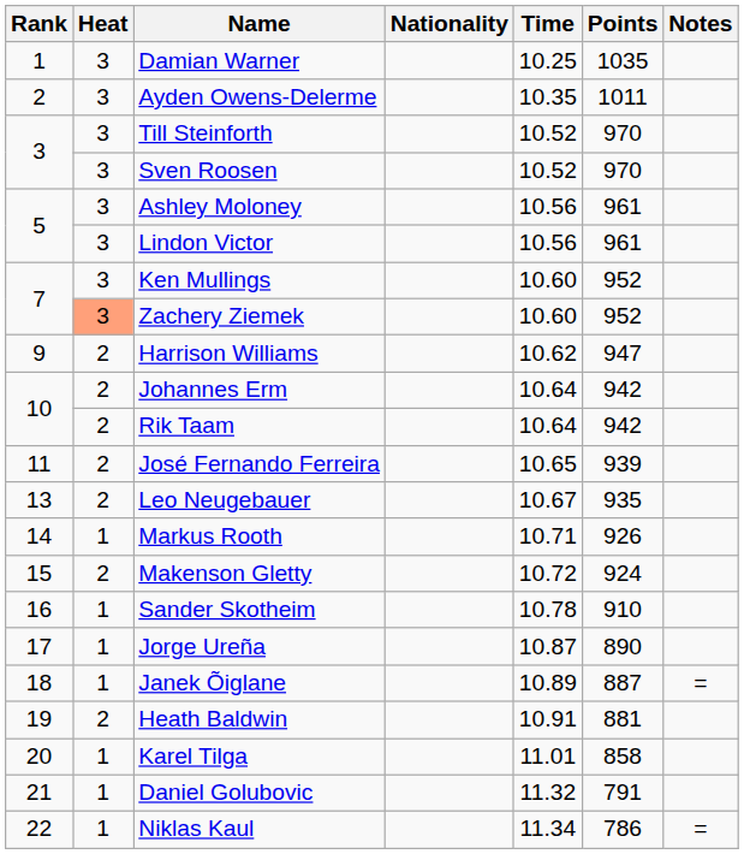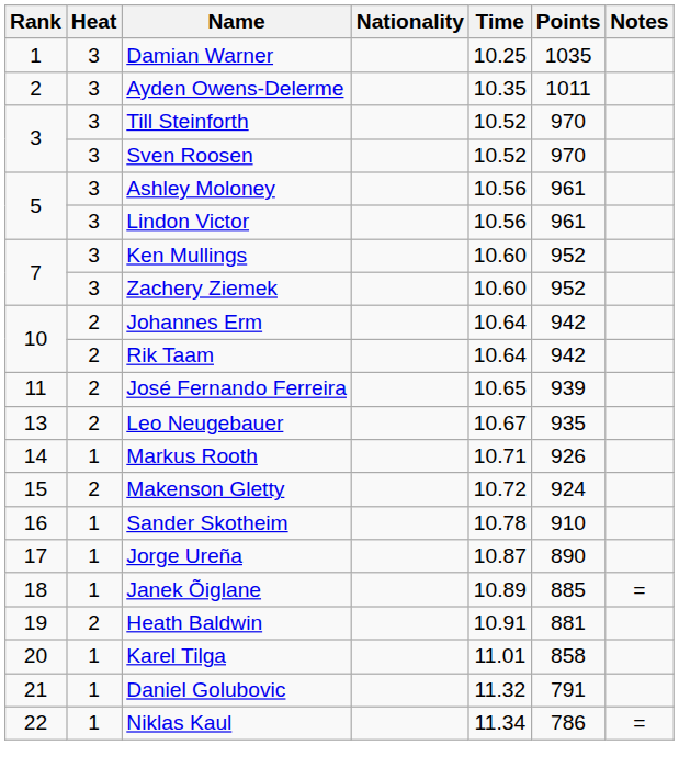 <table class="wikitable sortable" style="text-align:center">
 <tr>
 <th>Rank</th>
 <th>Heat</th>
 <th>Name</th>
 <th>Nationality</th>
 <th>Time</th>
 <th>Points</th>
 <th>Notes</th>
 </tr>
 <tr>
 <td>1</td>
 <td>3</td>
 <td align="left"><a href='#'>Damian Warner</a></td>
 <td align="left"></td>
 <td>10.25</td>
 <td>1035</td>
 <td></td>
 </tr>
 <tr>
 <td>2</td>
 <td>3</td>
 <td align="left"><a href='#'>Ayden Owens-Delerme</a></td>
 <td align="left"></td>
 <td>10.35</td>
 <td>1011</td>
 <td></td>
 </tr>
 <tr>
 <td rowspan="2">3</td>
 <td>3</td>
 <td align="left"><a href='#'>Till Steinforth</a></td>
 <td align="left"></td>
 <td>10.52</td>
 <td>970</td>
 <td></td>
 </tr>
 <tr>
 <td>3</td>
 <td align="left"><a href='#'>Sven Roosen</a></td>
 <td align="left"></td>
 <td>10.52</td>
 <td>970</td>
 <td></td>
 </tr>
 <tr>
 <td rowspan="2">5</td>
 <td>3</td>
 <td align="left"><a href='#'>Ashley Moloney</a></td>
 <td align="left"></td>
 <td>10.56</td>
 <td>961</td>
 <td></td>
 </tr>
 <tr>
 <td>3</td>
 <td align="left"><a href='#'>Lindon Victor</a></td>
 <td align="left"></td>
 <td>10.56</td>
 <td>961</td>
 <td></td>
 </tr>
 <tr>
 <td rowspan="2">7</td>
 <td>3</td>
 <td align="left"><a href='#'>Ken Mullings</a></td>
 <td align="left"></td>
 <td>10.60</td>
 <td>952</td>
 <td></td>
 </tr>
 <tr>
-<td style="background: lightsalmon;">3</td>
+<td>3</td>
 <td align="left"><a href='#'>Zachery Ziemek</a></td>
 <td align="left"></td>
 <td>10.60</td>
 <td>952</td>
-<td></td>
-</tr>
-<tr>
-<td>9</td>
-<td>2</td>
-<td align="left"><a href='#'>Harrison Williams</a></td>
-<td align="left"></td>
-<td>10.62</td>
-<td>947</td>
 <td></td>
 </tr>
 <tr>
 <td rowspan="2">10</td>
 <td>2</td>
 <td align="left"><a href='#'>Johannes Erm</a></td>
 <td align="left"></td>
 <td>10.64</td>
 <td>942</td>
 <td></td>
 </tr>
 <tr>
 <td>2</td>
 <td align="left"><a href='#'>Rik Taam</a></td>
 <td align="left"></td>
 <td>10.64</td>
 <td>942</td>
 <td></td>
 </tr>
 <tr>
 <td>11</td>
 <td>2</td>
 <td align="left"><a href='#'>José Fernando Ferreira</a></td>
 <td align="left"></td>
 <td>10.65</td>
 <td>939</td>
 <td></td>
 </tr>
 <tr>
 <td>13</td>
 <td>2</td>
 <td align="left"><a href='#'>Leo Neugebauer</a></td>
 <td align="left"></td>
 <td>10.67</td>
 <td>935</td>
 <td></td>
 </tr>
 <tr>
 <td>14</td>
 <td>1</td>
 <td align="left"><a href='#'>Markus Rooth</a></td>
 <td align="left"></td>
 <td>10.71</td>
 <td>926</td>
 <td></td>
 </tr>
 <tr>
 <td>15</td>
 <td>2</td>
 <td align="left"><a href='#'>Makenson Gletty</a></td>
 <td align="left"></td>
 <td>10.72</td>
 <td>924</td>
 <td></td>
 </tr>
 <tr>
 <td>16</td>
 <td>1</td>
 <td align="left"><a href='#'>Sander Skotheim</a></td>
 <td align="left"></td>
 <td>10.78</td>
 <td>910</td>
 <td></td>
 </tr>
 <tr>
 <td>17</td>
 <td>1</td>
 <td align="left"><a href='#'>Jorge Ureña</a></td>
 <td align="left"></td>
 <td>10.87</td>
 <td>890</td>
 <td></td>
 </tr>
 <tr>
 <td>18</td>
 <td>1</td>
 <td align="left"><a href='#'>Janek Õiglane</a></td>
 <td align="left"></td>
 <td>10.89</td>
-<td>887</td>
+<td>885</td>
 <td>=</td>
 </tr>
 <tr>
 <td>19</td>
 <td>2</td>
 <td align="left"><a href='#'>Heath Baldwin</a></td>
 <td align="left"></td>
 <td>10.91</td>
 <td>881</td>
 <td></td>
 </tr>
 <tr>
 <td>20</td>
 <td>1</td>
 <td align="left"><a href='#'>Karel Tilga</a></td>
 <td align="left"></td>
 <td>11.01</td>
 <td>858</td>
 <td></td>
 </tr>
 <tr>
 <td>21</td>
 <td>1</td>
 <td align="left"><a href='#'>Daniel Golubovic</a></td>
 <td align="left"></td>
 <td>11.32</td>
 <td>791</td>
 <td></td>
 </tr>
 <tr>
 <td>22</td>
 <td>1</td>
 <td align="left"><a href='#'>Niklas Kaul</a></td>
 <td align="left"></td>
 <td>11.34</td>
 <td>786</td>
 <td>=</td>
 </tr>
 </table>
